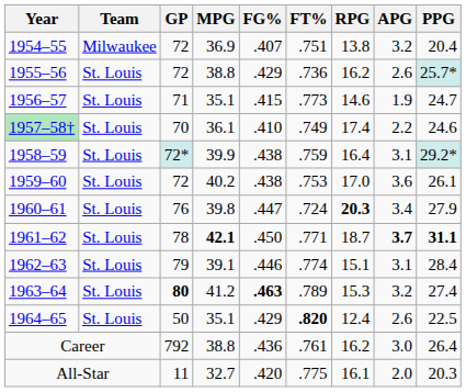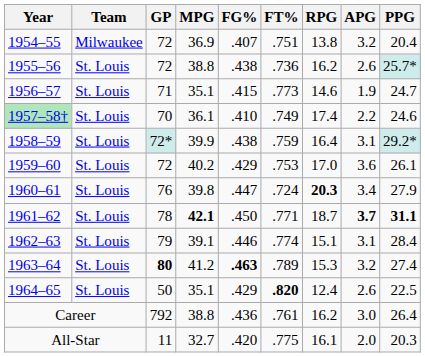 <table class="wikitable sortable" style="font-size:95%; text-align:right;">
 <tr>
 <th>Year</th>
 <th>Team</th>
 <th>GP</th>
 <th>MPG</th>
 <th>FG%</th>
 <th>FT%</th>
 <th>RPG</th>
 <th>APG</th>
 <th>PPG</th>
 </tr>
 <tr>
 <td style="text-align:left;"><a href='#'>1954–55</a></td>
 <td style="text-align:left;"><a href='#'>Milwaukee</a></td>
 <td>72</td>
 <td>36.9</td>
 <td>.407</td>
 <td>.751</td>
 <td>13.8</td>
 <td>3.2</td>
 <td>20.4</td>
 </tr>
 <tr>
 <td style="text-align:left;"><a href='#'>1955–56</a></td>
 <td style="text-align:left;"><a href='#'>St. Louis</a></td>
 <td>72</td>
 <td>38.8</td>
-<td>.429</td>
+<td>.438</td>
 <td>.736</td>
 <td>16.2</td>
 <td>2.6</td>
 <td style="background:#CFECEC;">25.7*</td>
 </tr>
 <tr>
 <td style="text-align:left;"><a href='#'>1956–57</a></td>
 <td style="text-align:left;"><a href='#'>St. Louis</a></td>
 <td>71</td>
 <td>35.1</td>
 <td>.415</td>
 <td>.773</td>
 <td>14.6</td>
 <td>1.9</td>
 <td>24.7</td>
 </tr>
 <tr>
 <td style="text-align:left; background:#afe6ba;"><a href='#'>1957–58†</a></td>
 <td style="text-align:left;"><a href='#'>St. Louis</a></td>
 <td>70</td>
 <td>36.1</td>
 <td>.410</td>
 <td>.749</td>
 <td>17.4</td>
 <td>2.2</td>
 <td>24.6</td>
 </tr>
 <tr>
 <td style="text-align:left;"><a href='#'>1958–59</a></td>
 <td style="text-align:left;"><a href='#'>St. Louis</a></td>
 <td style="background:#cfecec;">72*</td>
 <td>39.9</td>
 <td>.438</td>
 <td>.759</td>
 <td>16.4</td>
 <td>3.1</td>
 <td style="background:#CFECEC;">29.2*</td>
 </tr>
 <tr>
 <td style="text-align:left;"><a href='#'>1959–60</a></td>
 <td style="text-align:left;"><a href='#'>St. Louis</a></td>
 <td>72</td>
 <td>40.2</td>
-<td>.438</td>
+<td>.429</td>
 <td>.753</td>
 <td>17.0</td>
 <td>3.6</td>
 <td>26.1</td>
 </tr>
 <tr>
 <td style="text-align:left;"><a href='#'>1960–61</a></td>
 <td style="text-align:left;"><a href='#'>St. Louis</a></td>
 <td>76</td>
 <td>39.8</td>
 <td>.447</td>
 <td>.724</td>
 <td><strong>20.3</strong></td>
 <td>3.4</td>
 <td>27.9</td>
 </tr>
 <tr>
 <td style="text-align:left;"><a href='#'>1961–62</a></td>
 <td style="text-align:left;"><a href='#'>St. Louis</a></td>
 <td>78</td>
 <td><strong>42.1</strong></td>
 <td>.450</td>
 <td>.771</td>
 <td>18.7</td>
 <td><strong>3.7</strong></td>
 <td><strong>31.1</strong></td>
 </tr>
 <tr>
 <td style="text-align:left;"><a href='#'>1962–63</a></td>
 <td style="text-align:left;"><a href='#'>St. Louis</a></td>
 <td>79</td>
 <td>39.1</td>
 <td>.446</td>
 <td>.774</td>
 <td>15.1</td>
 <td>3.1</td>
 <td>28.4</td>
 </tr>
 <tr>
 <td style="text-align:left;"><a href='#'>1963–64</a></td>
 <td style="text-align:left;"><a href='#'>St. Louis</a></td>
 <td><strong>80</strong></td>
 <td>41.2</td>
 <td><strong>.463</strong></td>
 <td>.789</td>
 <td>15.3</td>
 <td>3.2</td>
 <td>27.4</td>
 </tr>
 <tr>
 <td style="text-align:left;"><a href='#'>1964–65</a></td>
 <td style="text-align:left;"><a href='#'>St. Louis</a></td>
 <td>50</td>
 <td>35.1</td>
 <td>.429</td>
 <td><strong>.820</strong></td>
 <td>12.4</td>
 <td>2.6</td>
 <td>22.5</td>
 </tr>
 <tr class="sortbottom">
 <td style="text-align:center;" colspan="2">Career</td>
 <td>792</td>
 <td>38.8</td>
 <td>.436</td>
 <td>.761</td>
 <td>16.2</td>
 <td>3.0</td>
 <td>26.4</td>
 </tr>
 <tr class="sortbottom">
 <td style="text-align:center;" colspan=2>All-Star</td>
 <td>11</td>
 <td>32.7</td>
 <td>.420</td>
 <td>.775</td>
 <td>16.1</td>
 <td>2.0</td>
 <td>20.3</td>
 </tr>
 </table>
